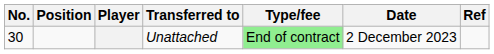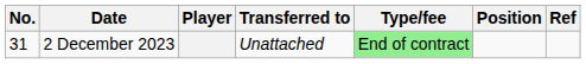 <table class="wikitable plainrowheaders sortable" style="text-align:center; text-align:left">
 <tr>
 <th scope="col">No.</th>
-<th scope="col">Position</th>
+<th scope="col">Date</th>
 <th scope="col">Player</th>
 <th scope="col">Transferred to</th>
 <th scope="col">Type/fee</th>
-<th scope="col">Date</th>
+<th scope="col">Position</th>
 <th scope="col" class="unsortable">Ref</th>
 </tr>
 <tr>
-<td>30</td>
-<td></td>
+<td>31</td>
+<td>2 December 2023</td>
 <th scope="row"></th>
 <td><em>Unattached</em></td>
 <td style="background: lightgreen;">End of contract</td>
-<td>2 December 2023</td>
+<td></td>
 <td></td>
 </tr>
 </table>
